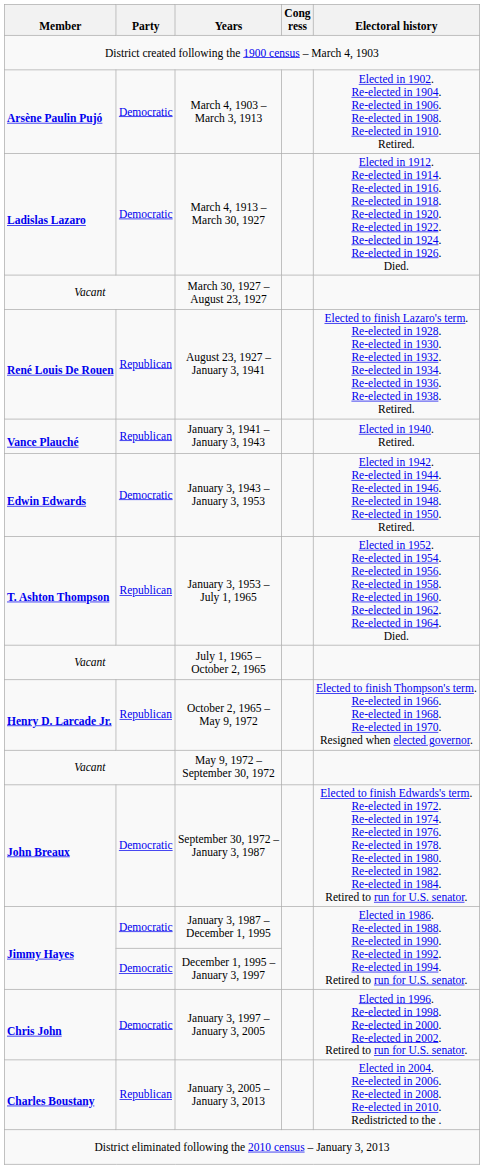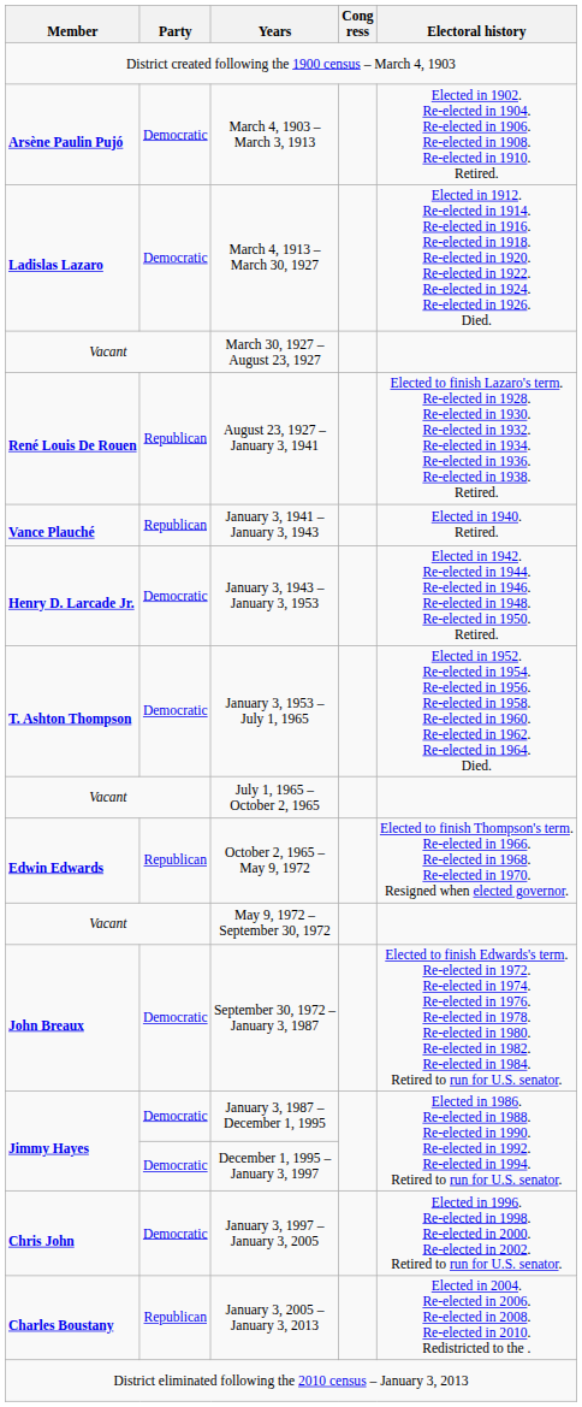 <table class=wikitable style="text-align:center">
 <tr valign=bottom>
 <th>Member</th>
 <th>Party</th>
 <th>Years</th>
 <th>Cong<br>ress</th>
 <th>Electoral history</th>
 </tr>
 <tr style="height:3em">
 <td colspan=5>District created following the <a href='#'>1900 census</a> – March 4, 1903</td>
 </tr>
 <tr style="height:3em">
 <td align=left><br><strong><a href='#'>Arsène Paulin Pujó</a></strong><br></td>
 <td><a href='#'>Democratic</a></td>
 <td nowrap>March 4, 1903 –<br>March 3, 1913</td>
 <td></td>
 <td><a href='#'>Elected in 1902</a>.<br><a href='#'>Re-elected in 1904</a>.<br><a href='#'>Re-elected in 1906</a>.<br><a href='#'>Re-elected in 1908</a>.<br><a href='#'>Re-elected in 1910</a>.<br>Retired.</td>
 </tr>
 <tr style="height:3em">
 <td align=left><br><strong><a href='#'>Ladislas Lazaro</a></strong><br></td>
 <td><a href='#'>Democratic</a></td>
 <td nowrap>March 4, 1913 –<br>March 30, 1927</td>
 <td></td>
 <td><a href='#'>Elected in 1912</a>.<br><a href='#'>Re-elected in 1914</a>.<br><a href='#'>Re-elected in 1916</a>.<br><a href='#'>Re-elected in 1918</a>.<br><a href='#'>Re-elected in 1920</a>.<br><a href='#'>Re-elected in 1922</a>.<br><a href='#'>Re-elected in 1924</a>.<br><a href='#'>Re-elected in 1926</a>.<br>Died.</td>
 </tr>
 <tr style="height:3em">
 <td colspan=2><em>Vacant</em></td>
 <td nowrap>March 30, 1927 –<br>August 23, 1927</td>
 <td></td>
 <td></td>
 </tr>
 <tr style="height:3em">
 <td align=left><br><strong><a href='#'>René Louis De Rouen</a></strong><br></td>
 <td><a href='#'>Republican</a></td>
 <td nowrap>August 23, 1927 –<br>January 3, 1941</td>
 <td></td>
 <td><a href='#'>Elected to finish Lazaro's term</a>.<br><a href='#'>Re-elected in 1928</a>.<br><a href='#'>Re-elected in 1930</a>.<br><a href='#'>Re-elected in 1932</a>.<br><a href='#'>Re-elected in 1934</a>.<br><a href='#'>Re-elected in 1936</a>.<br><a href='#'>Re-elected in 1938</a>.<br>Retired.</td>
 </tr>
 <tr style="height:3em">
 <td align=left><br><strong><a href='#'>Vance Plauché</a></strong><br></td>
 <td><a href='#'>Republican</a></td>
 <td nowrap>January 3, 1941 –<br>January 3, 1943</td>
 <td></td>
 <td><a href='#'>Elected in 1940</a>.<br>Retired.</td>
 </tr>
 <tr style="height:3em">
-<td align=left><br><strong><a href='#'>Edwin Edwards</a></strong><br></td>
+<td align=left><br><strong><a href='#'>Henry D. Larcade Jr.</a></strong><br></td>
 <td><a href='#'>Democratic</a></td>
 <td nowrap>January 3, 1943 –<br>January 3, 1953</td>
 <td></td>
 <td><a href='#'>Elected in 1942</a>.<br><a href='#'>Re-elected in 1944</a>.<br><a href='#'>Re-elected in 1946</a>.<br><a href='#'>Re-elected in 1948</a>.<br><a href='#'>Re-elected in 1950</a>.<br>Retired.</td>
 </tr>
 <tr style="height:3em">
 <td align=left><br><strong><a href='#'>T. Ashton Thompson</a></strong><br></td>
-<td><a href='#'>Republican</a></td>
+<td><a href='#'>Democratic</a></td>
 <td nowrap>January 3, 1953 –<br>July 1, 1965</td>
 <td></td>
 <td><a href='#'>Elected in 1952</a>.<br><a href='#'>Re-elected in 1954</a>.<br><a href='#'>Re-elected in 1956</a>.<br><a href='#'>Re-elected in 1958</a>.<br><a href='#'>Re-elected in 1960</a>.<br><a href='#'>Re-elected in 1962</a>.<br><a href='#'>Re-elected in 1964</a>.<br>Died.</td>
 </tr>
 <tr style="height:3em">
 <td colspan=2><em>Vacant</em></td>
 <td nowrap>July 1, 1965 –<br>October 2, 1965</td>
 <td></td>
 <td></td>
 </tr>
 <tr style="height:3em">
-<td align=left><br><strong><a href='#'>Henry D. Larcade Jr.</a></strong><br></td>
+<td align=left><br><strong><a href='#'>Edwin Edwards</a></strong><br></td>
 <td><a href='#'>Republican</a></td>
 <td nowrap>October 2, 1965 –<br>May 9, 1972</td>
 <td></td>
 <td><a href='#'>Elected to finish Thompson's term</a>.<br><a href='#'>Re-elected in 1966</a>.<br><a href='#'>Re-elected in 1968</a>.<br><a href='#'>Re-elected in 1970</a>.<br>Resigned when <a href='#'>elected governor</a>.</td>
 </tr>
 <tr style="height:3em">
 <td colspan=2><em>Vacant</em></td>
 <td nowrap>May 9, 1972 –<br>September 30, 1972</td>
 <td></td>
 <td></td>
 </tr>
 <tr style="height:3em">
 <td align=left><br><strong><a href='#'>John Breaux</a></strong><br></td>
 <td><a href='#'>Democratic</a></td>
 <td nowrap>September 30, 1972 –<br> January 3, 1987</td>
 <td></td>
 <td><a href='#'>Elected to finish Edwards's term</a>.<br><a href='#'>Re-elected in 1972</a>.<br><a href='#'>Re-elected in 1974</a>.<br><a href='#'>Re-elected in 1976</a>.<br><a href='#'>Re-elected in 1978</a>.<br><a href='#'>Re-elected in 1980</a>.<br><a href='#'>Re-elected in 1982</a>.<br><a href='#'>Re-elected in 1984</a>.<br>Retired to <a href='#'>run for U.S. senator</a>.</td>
 </tr>
 <tr style="height:3em">
 <td rowspan=2 align=left><br><strong><a href='#'>Jimmy Hayes</a></strong><br></td>
 <td><a href='#'>Democratic</a></td>
 <td nowrap>January 3, 1987 –<br>December 1, 1995</td>
 <td rowspan=2></td>
 <td rowspan=2><a href='#'>Elected in 1986</a>.<br><a href='#'>Re-elected in 1988</a>.<br><a href='#'>Re-elected in 1990</a>.<br><a href='#'>Re-elected in 1992</a>.<br><a href='#'>Re-elected in 1994</a>.<br>Retired to <a href='#'>run for U.S. senator</a>.</td>
 </tr>
 <tr style="height:3em">
 <td><a href='#'>Democratic</a></td>
 <td nowrap>December 1, 1995 –<br>January 3, 1997</td>
 </tr>
 <tr style="height:3em">
 <td align=left><br><strong><a href='#'>Chris John</a></strong><br></td>
 <td><a href='#'>Democratic</a></td>
 <td nowrap>January 3, 1997 –<br>January 3, 2005</td>
 <td></td>
 <td><a href='#'>Elected in 1996</a>.<br><a href='#'>Re-elected in 1998</a>.<br><a href='#'>Re-elected in 2000</a>.<br><a href='#'>Re-elected in 2002</a>.<br>Retired to <a href='#'>run for U.S. senator</a>.</td>
 </tr>
 <tr style="height:3em">
 <td align=left><br><strong><a href='#'>Charles Boustany</a></strong><br></td>
 <td><a href='#'>Republican</a></td>
 <td nowrap>January 3, 2005 –<br>January 3, 2013</td>
 <td></td>
 <td><a href='#'>Elected in 2004</a>.<br><a href='#'>Re-elected in 2006</a>.<br><a href='#'>Re-elected in 2008</a>.<br><a href='#'>Re-elected in 2010</a>.<br>Redistricted to the .</td>
 </tr>
 <tr style="height:3em">
 <td colspan=5>District eliminated following the <a href='#'>2010 census</a> – January 3, 2013</td>
 </tr>
 </table>
